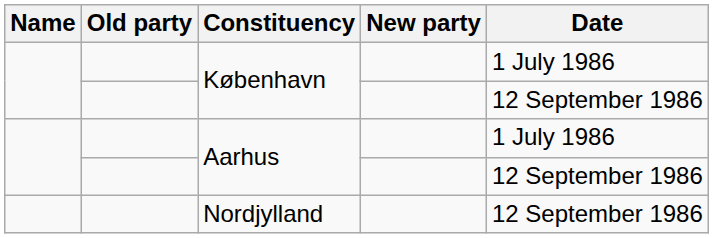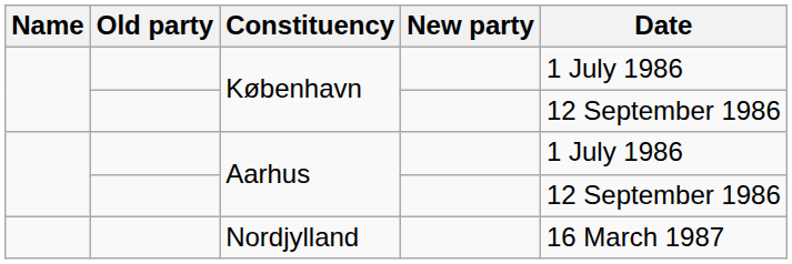 <table class="wikitable sortable">
 <tr>
 <th>Name</th>
 <th>Old party</th>
 <th>Constituency</th>
 <th>New party</th>
 <th>Date</th>
 </tr>
 <tr>
 <td rowspan=2></td>
 <td data-sort-value="Y" style="text-align: left;"></td>
 <td rowspan=2>København</td>
 <td data-sort-value="ZZZZ" style="text-align: left;"></td>
 <td>1 July 1986</td>
 </tr>
 <tr>
 <td data-sort-value="ZZZZ" style="text-align: left;"></td>
 <td data-sort-value="F" style="text-align: left;"></td>
 <td>12 September 1986</td>
 </tr>
 <tr>
 <td rowspan=2></td>
 <td data-sort-value="Y" style="text-align: left;"></td>
 <td rowspan=2>Aarhus</td>
 <td data-sort-value="ZZZZ" style="text-align: left;"></td>
 <td>1 July 1986</td>
 </tr>
 <tr>
 <td data-sort-value="ZZZZ" style="text-align: left;"></td>
 <td data-sort-value="F" style="text-align: left;"></td>
 <td>12 September 1986</td>
 </tr>
 <tr>
 <td></td>
 <td data-sort-value="Q" style="text-align: left;"></td>
 <td>Nordjylland</td>
 <td data-sort-value="ZZZZ" style="text-align: left;"></td>
-<td>12 September 1986</td>
+<td>16 March 1987</td>
 </tr>
 </table>
